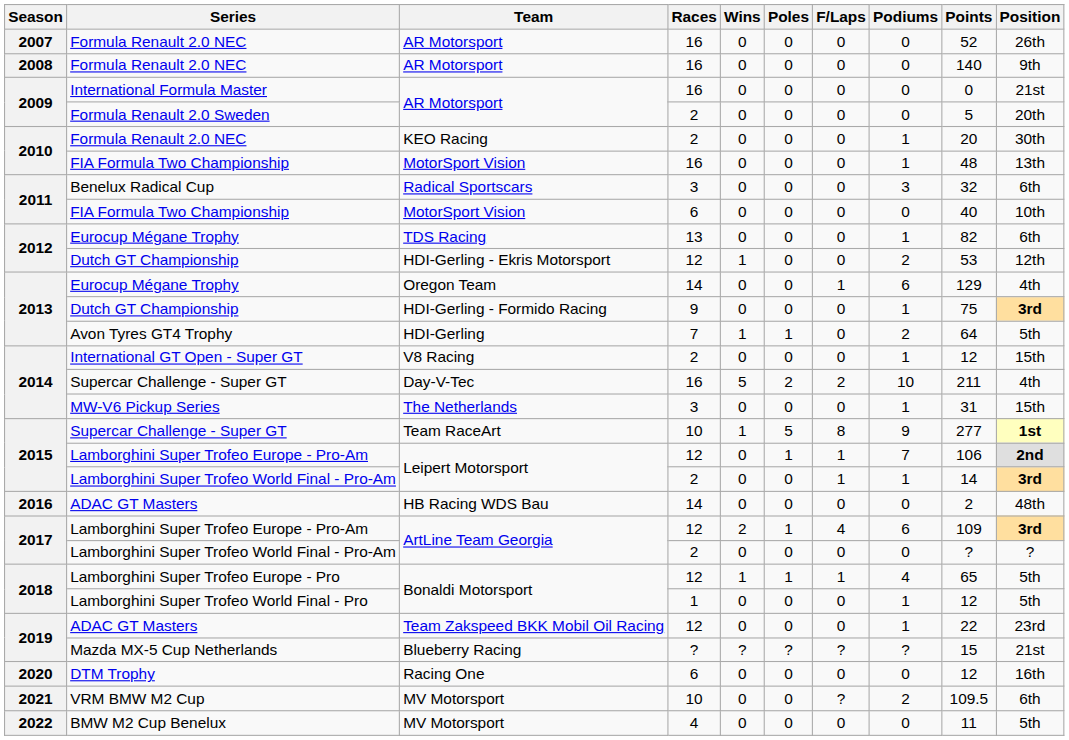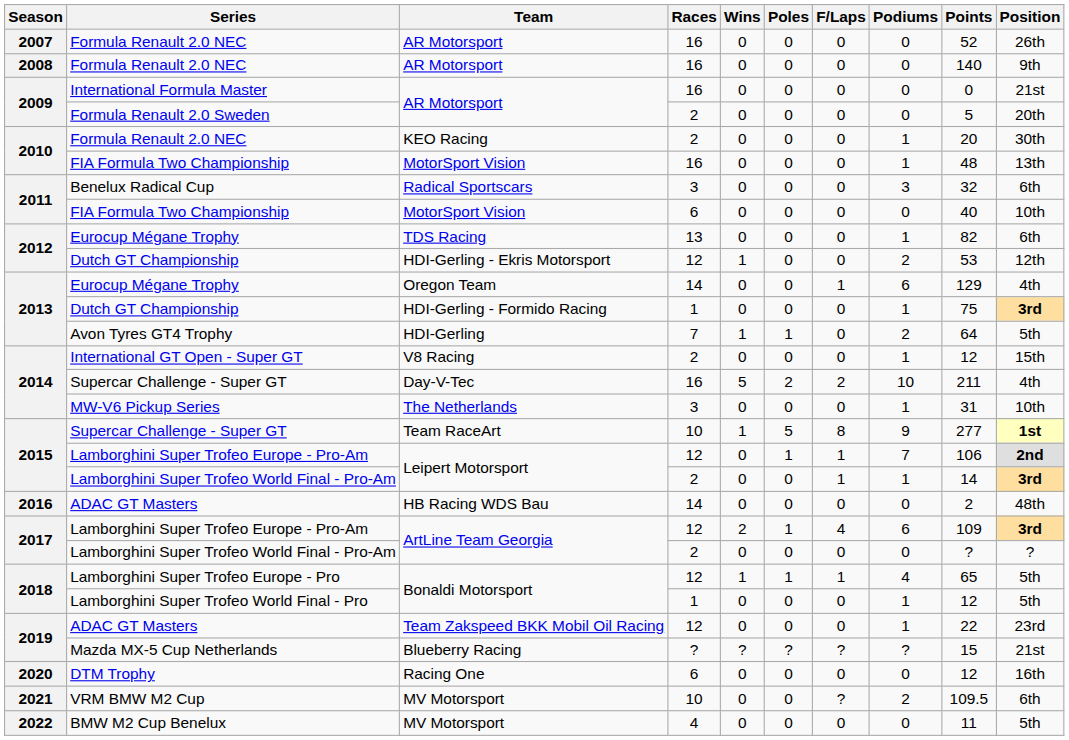 <table class="wikitable" style="font-size: 90%; text-align:center">
 <tr>
 <th>Season</th>
 <th>Series</th>
 <th>Team</th>
 <th>Races</th>
 <th>Wins</th>
 <th>Poles</th>
 <th>F/Laps</th>
 <th>Podiums</th>
 <th>Points</th>
 <th>Position</th>
 </tr>
 <tr>
 <th>2007</th>
 <td align=left><a href='#'>Formula Renault 2.0 NEC</a></td>
 <td align=left><a href='#'>AR Motorsport</a></td>
 <td>16</td>
 <td>0</td>
 <td>0</td>
 <td>0</td>
 <td>0</td>
 <td>52</td>
 <td>26th</td>
 </tr>
 <tr>
 <th>2008</th>
 <td align=left><a href='#'>Formula Renault 2.0 NEC</a></td>
 <td align=left><a href='#'>AR Motorsport</a></td>
 <td>16</td>
 <td>0</td>
 <td>0</td>
 <td>0</td>
 <td>0</td>
 <td>140</td>
 <td>9th</td>
 </tr>
 <tr>
 <th rowspan=2>2009</th>
 <td align=left><a href='#'>International Formula Master</a></td>
 <td align=left rowspan=2><a href='#'>AR Motorsport</a></td>
 <td>16</td>
 <td>0</td>
 <td>0</td>
 <td>0</td>
 <td>0</td>
 <td>0</td>
 <td>21st</td>
 </tr>
 <tr>
 <td align=left><a href='#'>Formula Renault 2.0 Sweden</a></td>
 <td>2</td>
 <td>0</td>
 <td>0</td>
 <td>0</td>
 <td>0</td>
 <td>5</td>
 <td>20th</td>
 </tr>
 <tr>
 <th rowspan=2>2010</th>
 <td align=left><a href='#'>Formula Renault 2.0 NEC</a></td>
 <td align=left>KEO Racing</td>
 <td>2</td>
 <td>0</td>
 <td>0</td>
 <td>0</td>
 <td>1</td>
 <td>20</td>
 <td>30th</td>
 </tr>
 <tr>
 <td align=left><a href='#'>FIA Formula Two Championship</a></td>
 <td align=left><a href='#'>MotorSport Vision</a></td>
 <td>16</td>
 <td>0</td>
 <td>0</td>
 <td>0</td>
 <td>1</td>
 <td>48</td>
 <td>13th</td>
 </tr>
 <tr>
 <th rowspan=2>2011</th>
 <td align=left>Benelux Radical Cup</td>
 <td align=left><a href='#'>Radical Sportscars</a></td>
 <td>3</td>
 <td>0</td>
 <td>0</td>
 <td>0</td>
 <td>3</td>
 <td>32</td>
 <td>6th</td>
 </tr>
 <tr>
 <td align=left><a href='#'>FIA Formula Two Championship</a></td>
 <td align=left><a href='#'>MotorSport Vision</a></td>
 <td>6</td>
 <td>0</td>
 <td>0</td>
 <td>0</td>
 <td>0</td>
 <td>40</td>
 <td>10th</td>
 </tr>
 <tr>
 <th rowspan="2">2012</th>
 <td align=left><a href='#'>Eurocup Mégane Trophy</a></td>
 <td align=left><a href='#'>TDS Racing</a></td>
 <td>13</td>
 <td>0</td>
 <td>0</td>
 <td>0</td>
 <td>1</td>
 <td>82</td>
 <td>6th</td>
 </tr>
 <tr>
 <td align=left><a href='#'>Dutch GT Championship</a></td>
 <td align=left>HDI-Gerling - Ekris Motorsport</td>
 <td>12</td>
 <td>1</td>
 <td>0</td>
 <td>0</td>
 <td>2</td>
 <td>53</td>
 <td>12th</td>
 </tr>
 <tr>
 <th rowspan="3">2013</th>
 <td align=left><a href='#'>Eurocup Mégane Trophy</a></td>
 <td align=left>Oregon Team</td>
 <td>14</td>
 <td>0</td>
 <td>0</td>
 <td>1</td>
 <td>6</td>
 <td>129</td>
 <td>4th</td>
 </tr>
 <tr>
 <td align=left><a href='#'>Dutch GT Championship</a></td>
 <td align=left>HDI-Gerling - Formido Racing</td>
-<td>9</td>
+<td>1</td>
 <td>0</td>
 <td>0</td>
 <td>0</td>
 <td>1</td>
 <td>75</td>
 <td style="background:#FFDF9F;"><strong>3rd</strong></td>
 </tr>
 <tr>
 <td align=left>Avon Tyres GT4 Trophy</td>
 <td align=left>HDI-Gerling</td>
 <td>7</td>
 <td>1</td>
 <td>1</td>
 <td>0</td>
 <td>2</td>
 <td>64</td>
 <td>5th</td>
 </tr>
 <tr>
 <th rowspan="3">2014</th>
 <td align=left><a href='#'>International GT Open - Super GT</a></td>
 <td align=left>V8 Racing</td>
 <td>2</td>
 <td>0</td>
 <td>0</td>
 <td>0</td>
 <td>1</td>
 <td>12</td>
 <td>15th</td>
 </tr>
 <tr>
 <td align=left>Supercar Challenge - Super GT</td>
 <td align=left>Day-V-Tec</td>
 <td>16</td>
 <td>5</td>
 <td>2</td>
 <td>2</td>
 <td>10</td>
 <td>211</td>
 <td>4th</td>
 </tr>
 <tr>
 <td align=left><a href='#'>MW-V6 Pickup Series</a></td>
 <td align=left><a href='#'>The Netherlands</a></td>
 <td>3</td>
 <td>0</td>
 <td>0</td>
 <td>0</td>
 <td>1</td>
 <td>31</td>
-<td>15th</td>
+<td>10th</td>
 </tr>
 <tr>
 <th rowspan="3">2015</th>
 <td align=left><a href='#'>Supercar Challenge - Super GT</a></td>
 <td align=left>Team RaceArt</td>
 <td>10</td>
 <td>1</td>
 <td>5</td>
 <td>8</td>
 <td>9</td>
 <td>277</td>
 <td style="background:#FFFFBF;"><strong>1st</strong></td>
 </tr>
 <tr>
 <td align=left><a href='#'>Lamborghini Super Trofeo Europe - Pro-Am</a></td>
 <td rowspan="2" align=left>Leipert Motorsport</td>
 <td>12</td>
 <td>0</td>
 <td>1</td>
 <td>1</td>
 <td>7</td>
 <td>106</td>
 <td style="background:#DFDFDF;"><strong>2nd</strong></td>
 </tr>
 <tr>
 <td align=left><a href='#'>Lamborghini Super Trofeo World Final - Pro-Am</a></td>
 <td>2</td>
 <td>0</td>
 <td>0</td>
 <td>1</td>
 <td>1</td>
 <td>14</td>
 <td style="background:#FFDF9F;"><strong>3rd</strong></td>
 </tr>
 <tr>
 <th>2016</th>
 <td align=left><a href='#'>ADAC GT Masters</a></td>
 <td align=left>HB Racing WDS Bau</td>
 <td>14</td>
 <td>0</td>
 <td>0</td>
 <td>0</td>
 <td>0</td>
 <td>2</td>
 <td>48th</td>
 </tr>
 <tr>
 <th rowspan="2">2017</th>
 <td align=left>Lamborghini Super Trofeo Europe - Pro-Am</td>
 <td rowspan="2" align=left><a href='#'>ArtLine Team Georgia</a></td>
 <td>12</td>
 <td>2</td>
 <td>1</td>
 <td>4</td>
 <td>6</td>
 <td>109</td>
 <td style="background:#FFDF9F;"><strong>3rd</strong></td>
 </tr>
 <tr>
 <td align=left>Lamborghini Super Trofeo World Final - Pro-Am</td>
 <td>2</td>
 <td>0</td>
 <td>0</td>
 <td>0</td>
 <td>0</td>
 <td>?</td>
 <td>?</td>
 </tr>
 <tr>
 <th rowspan="2">2018</th>
 <td align=left>Lamborghini Super Trofeo Europe - Pro</td>
 <td rowspan="2" align=left>Bonaldi Motorsport</td>
 <td>12</td>
 <td>1</td>
 <td>1</td>
 <td>1</td>
 <td>4</td>
 <td>65</td>
 <td>5th</td>
 </tr>
 <tr>
 <td align=left>Lamborghini Super Trofeo World Final - Pro</td>
 <td>1</td>
 <td>0</td>
 <td>0</td>
 <td>0</td>
 <td>1</td>
 <td>12</td>
 <td>5th</td>
 </tr>
 <tr>
 <th rowspan="2">2019</th>
 <td align=left><a href='#'>ADAC GT Masters</a></td>
 <td align=left><a href='#'>Team Zakspeed BKK Mobil Oil Racing</a></td>
 <td>12</td>
 <td>0</td>
 <td>0</td>
 <td>0</td>
 <td>1</td>
 <td>22</td>
 <td>23rd</td>
 </tr>
 <tr>
 <td align=left>Mazda MX-5 Cup Netherlands</td>
 <td align=left>Blueberry Racing</td>
 <td>?</td>
 <td>?</td>
 <td>?</td>
 <td>?</td>
 <td>?</td>
 <td>15</td>
 <td>21st</td>
 </tr>
 <tr>
 <th>2020</th>
 <td align=left><a href='#'>DTM Trophy</a></td>
 <td align=left>Racing One</td>
 <td>6</td>
 <td>0</td>
 <td>0</td>
 <td>0</td>
 <td>0</td>
 <td>12</td>
 <td>16th</td>
 </tr>
 <tr>
 <th>2021</th>
 <td align=left>VRM BMW M2 Cup</td>
 <td align=left>MV Motorsport</td>
 <td>10</td>
 <td>0</td>
 <td>0</td>
 <td>?</td>
 <td>2</td>
 <td>109.5</td>
 <td>6th</td>
 </tr>
 <tr>
 <th>2022</th>
 <td align=left>BMW M2 Cup Benelux</td>
 <td align=left>MV Motorsport</td>
 <td>4</td>
 <td>0</td>
 <td>0</td>
 <td>0</td>
 <td>0</td>
 <td>11</td>
 <td>5th</td>
 </tr>
 </table>
